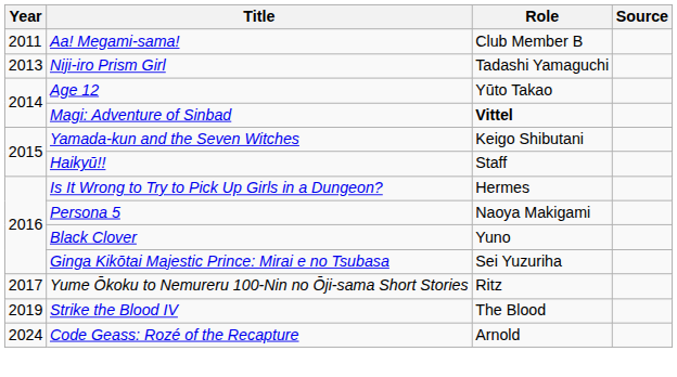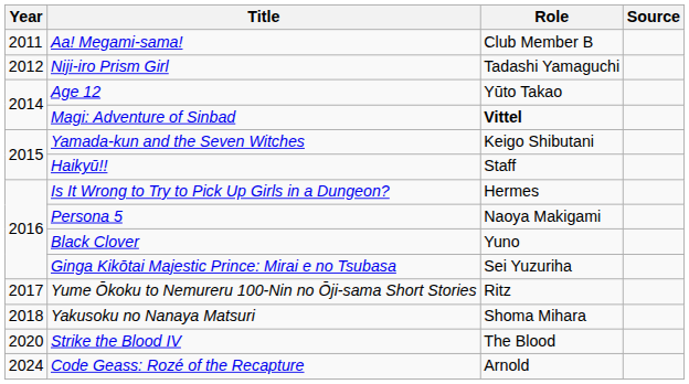 <table class="wikitable sortable plainrowheaders">
 <tr>
 <th>Year</th>
 <th>Title</th>
 <th>Role</th>
 <th class="unsortable">Source</th>
 </tr>
 <tr>
 <td rowspan="1">2011</td>
 <td><em><a href='#'>Aa! Megami-sama!</a></em></td>
 <td>Club Member B</td>
 <td></td>
 </tr>
 <tr>
-<td rowspan="1">2013</td>
+<td rowspan="1">2012</td>
 <td><em><a href='#'>Niji-iro Prism Girl</a></em></td>
 <td>Tadashi Yamaguchi</td>
 <td></td>
 </tr>
 <tr>
 <td rowspan="2">2014</td>
 <td><em><a href='#'>Age 12</a></em></td>
 <td>Yūto Takao</td>
 <td></td>
 </tr>
 <tr>
 <td><em><a href='#'>Magi: Adventure of Sinbad</a></em></td>
 <td><strong>Vittel</strong></td>
 <td></td>
 </tr>
 <tr>
 <td rowspan="2">2015</td>
 <td><em><a href='#'>Yamada-kun and the Seven Witches</a></em></td>
 <td>Keigo Shibutani</td>
 <td></td>
 </tr>
 <tr>
 <td><em><a href='#'>Haikyū!!</a></em></td>
 <td>Staff</td>
 <td></td>
 </tr>
 <tr>
 <td rowspan="4">2016</td>
 <td><em><a href='#'>Is It Wrong to Try to Pick Up Girls in a Dungeon?</a></em></td>
 <td>Hermes</td>
 <td></td>
 </tr>
 <tr>
 <td><em><a href='#'>Persona 5</a></em></td>
 <td>Naoya Makigami</td>
 <td></td>
 </tr>
 <tr>
 <td><em><a href='#'>Black Clover</a></em></td>
 <td>Yuno</td>
 <td></td>
 </tr>
 <tr>
 <td><em><a href='#'>Ginga Kikōtai Majestic Prince: Mirai e no Tsubasa</a></em></td>
 <td>Sei Yuzuriha</td>
 <td></td>
 </tr>
 <tr>
 <td rowspan="1">2017</td>
 <td><em>Yume Ōkoku to Nemureru 100-Nin no Ōji-sama Short Stories</em></td>
 <td>Ritz</td>
 <td></td>
 </tr>
 <tr>
-<td rowspan="1">2019</td>
+<td rowspan="1">2018</td>
+<td><em>Yakusoku no Nanaya Matsuri</em></td>
+<td>Shoma Mihara</td>
+<td></td>
+</tr>
+<tr>
+<td rowspan="1">2020</td>
 <td><em><a href='#'>Strike the Blood IV</a></em></td>
 <td>The Blood</td>
 <td></td>
 </tr>
 <tr>
 <td>2024</td>
 <td><em><a href='#'>Code Geass: Rozé of the Recapture</a></em></td>
 <td>Arnold</td>
 <td></td>
 </tr>
 </table>
